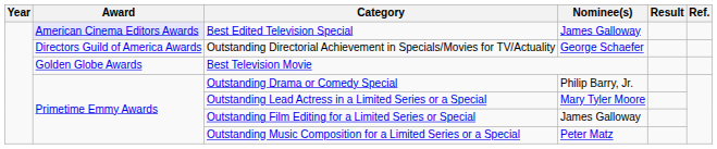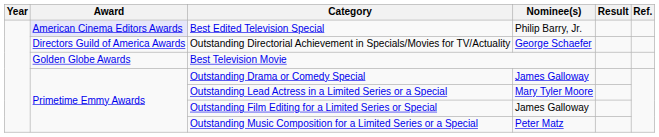 <table class="wikitable sortable">
 <tr>
 <th>Year</th>
 <th>Award</th>
 <th>Category</th>
 <th>Nominee(s)</th>
 <th>Result</th>
 <th>Ref.</th>
 </tr>
 <tr>
 <td rowspan="7"></td>
 <td style="background: lavender;"><a href='#'>American Cinema Editors Awards</a></td>
 <td><a href='#'>Best Edited Television Special</a></td>
-<td><a href='#'>James Galloway</a></td>
+<td>Philip Barry, Jr.</td>
 <td></td>
 <td align="center"></td>
 </tr>
 <tr>
 <td><a href='#'>Directors Guild of America Awards</a></td>
 <td>Outstanding Directorial Achievement in Specials/Movies for TV/Actuality</td>
 <td><a href='#'>George Schaefer</a></td>
 <td></td>
 <td align="center"></td>
 </tr>
 <tr>
 <td><a href='#'>Golden Globe Awards</a></td>
 <td colspan="2"><a href='#'>Best Television Movie</a></td>
 <td></td>
 <td align="center"></td>
 </tr>
 <tr>
 <td rowspan="4"><a href='#'>Primetime Emmy Awards</a></td>
 <td><a href='#'>Outstanding Drama or Comedy Special</a></td>
-<td>Philip Barry, Jr.</td>
+<td><a href='#'>James Galloway</a></td>
 <td></td>
 <td rowspan="4" align="center"></td>
 </tr>
 <tr>
 <td><a href='#'>Outstanding Lead Actress in a Limited Series or a Special</a></td>
 <td><a href='#'>Mary Tyler Moore</a></td>
 <td></td>
 </tr>
 <tr>
 <td><a href='#'>Outstanding Film Editing for a Limited Series or Special</a></td>
 <td>James Galloway</td>
 <td></td>
 </tr>
 <tr>
 <td><a href='#'>Outstanding Music Composition for a Limited Series or a Special</a></td>
 <td><a href='#'>Peter Matz</a></td>
 <td></td>
 </tr>
 </table>
